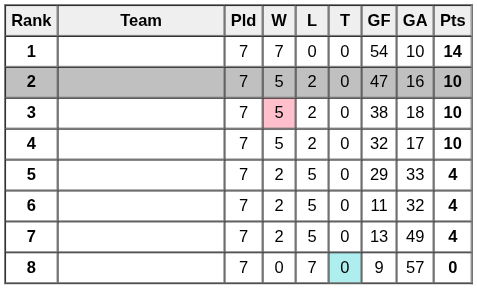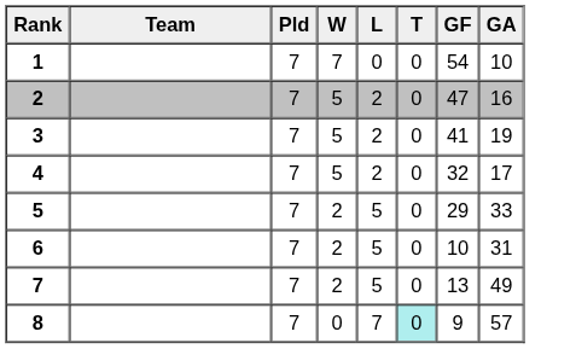 <table border=1 cellpadding=5 cellspacing=0>
 <tr>
 <th bgcolor="#efefef" width="20">Rank</th>
 <th bgcolor="#efefef" width="150">Team</th>
 <th bgcolor="#efefef" width="20">Pld</th>
 <th bgcolor="#efefef" width="20">W</th>
 <th bgcolor="#efefef" width="20">L</th>
 <th bgcolor="#efefef" width="20">T</th>
 <th bgcolor="#efefef" width="20">GF</th>
 <th bgcolor="#efefef" width="20">GA</th>
-<th bgcolor="#efefef" width="20">Pts</th>
 </tr>
 <tr align=center>
 <td><strong>1</strong></td>
 <td align=left></td>
 <td>7</td>
 <td>7</td>
 <td>0</td>
 <td>0</td>
 <td>54</td>
 <td>10</td>
-<td><strong>14</strong></td>
 </tr>
 <tr align=center bgcolor="silver">
 <td><strong>2</strong></td>
 <td align=left> </td>
 <td>7</td>
 <td>5</td>
 <td>2</td>
 <td>0</td>
 <td>47</td>
 <td>16</td>
-<td><strong>10</strong></td>
 </tr>
 <tr align=center>
 <td><strong>3</strong></td>
 <td align=left></td>
 <td>7</td>
-<td style="background: pink;">5</td>
+<td>5</td>
 <td>2</td>
 <td>0</td>
-<td>38</td>
-<td>18</td>
-<td><strong>10</strong></td>
+<td>41</td>
+<td>19</td>
 </tr>
 <tr align=center>
 <td><strong>4</strong></td>
 <td align=left></td>
 <td>7</td>
 <td>5</td>
 <td>2</td>
 <td>0</td>
 <td>32</td>
 <td>17</td>
-<td><strong>10</strong></td>
 </tr>
 <tr align=center>
 <td><strong>5</strong></td>
 <td align=left></td>
 <td>7</td>
 <td>2</td>
 <td>5</td>
 <td>0</td>
 <td>29</td>
 <td>33</td>
-<td><strong>4</strong></td>
 </tr>
 <tr align=center>
 <td><strong>6</strong></td>
 <td align=left></td>
 <td>7</td>
 <td>2</td>
 <td>5</td>
 <td>0</td>
-<td>11</td>
-<td>32</td>
-<td><strong>4</strong></td>
+<td>10</td>
+<td>31</td>
 </tr>
 <tr align=center>
 <td><strong>7</strong></td>
 <td align=left></td>
 <td>7</td>
 <td>2</td>
 <td>5</td>
 <td>0</td>
 <td>13</td>
 <td>49</td>
-<td><strong>4</strong></td>
 </tr>
 <tr align=center>
 <td><strong>8</strong></td>
 <td align=left></td>
 <td>7</td>
 <td>0</td>
 <td>7</td>
 <td style="background: paleturquoise;">0</td>
 <td>9</td>
 <td>57</td>
-<td><strong>0</strong></td>
 </tr>
 </table>
